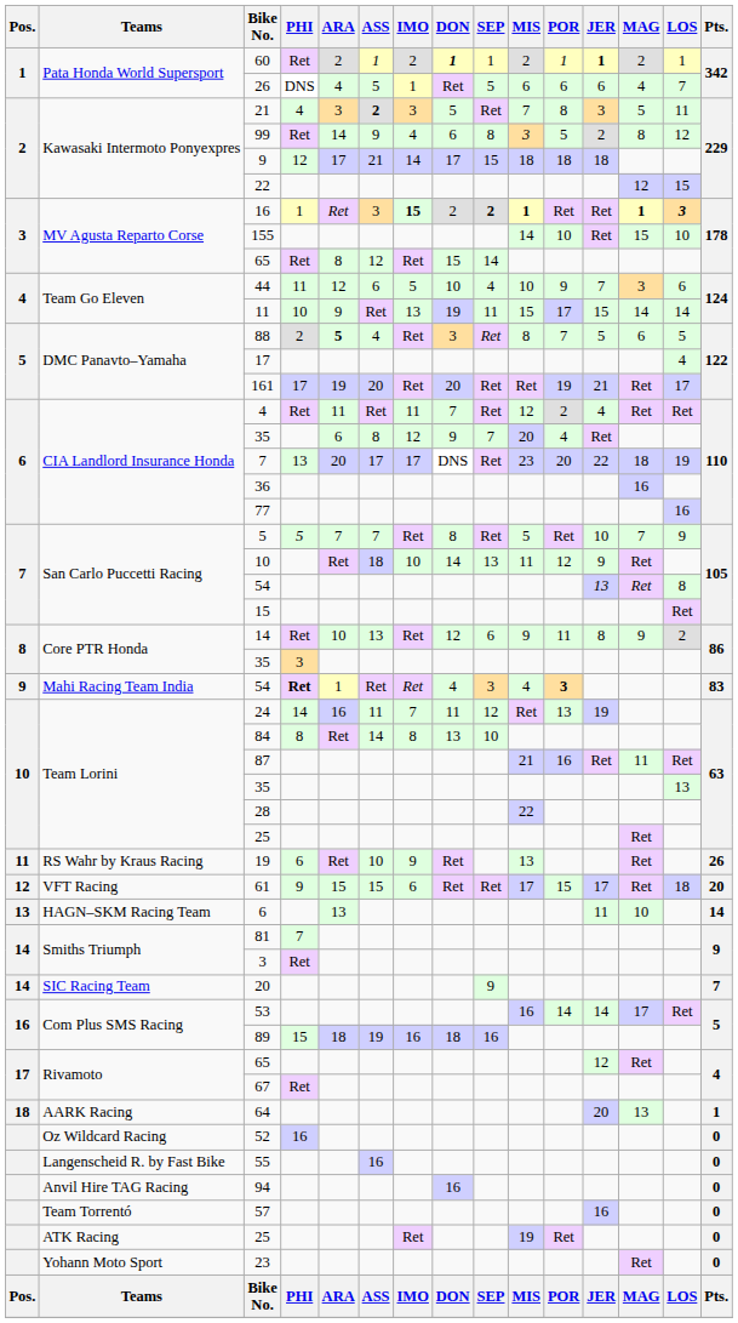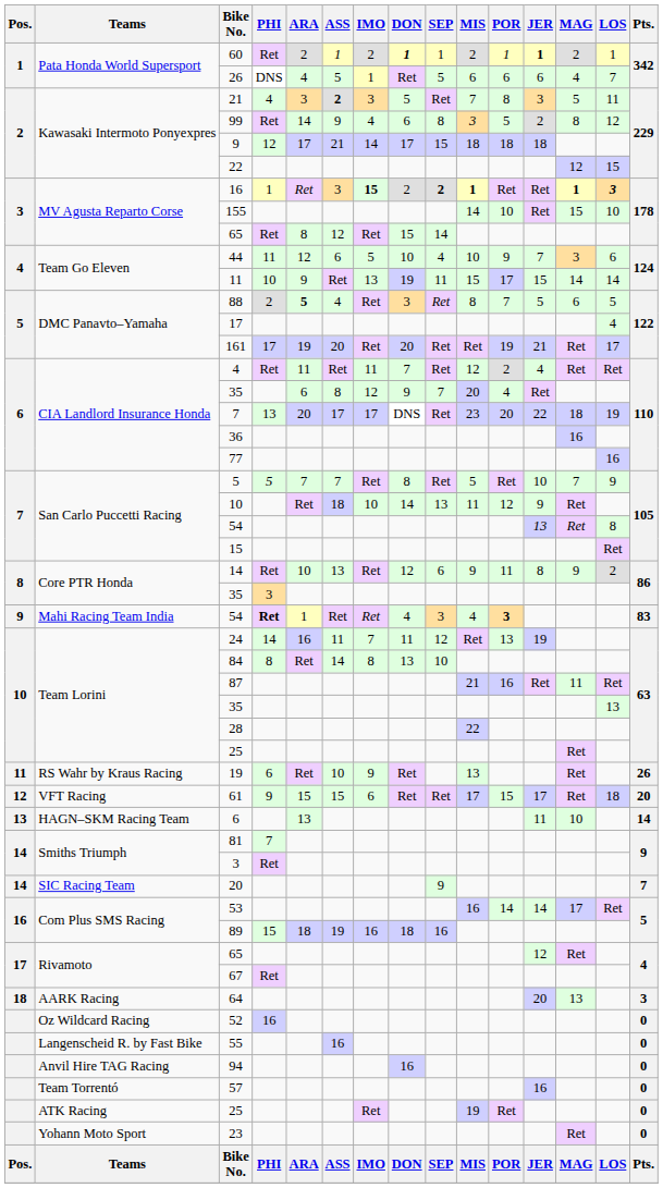 <table class="wikitable" style="font-size:85%; text-align:center;">
 <tr>
 <th>Pos.</th>
 <th>Teams</th>
 <th>Bike<br>No.</th>
 <th><a href='#'>PHI</a><br></th>
 <th><a href='#'>ARA</a><br></th>
 <th><a href='#'>ASS</a><br></th>
 <th><a href='#'>IMO</a><br></th>
 <th><a href='#'>DON</a><br></th>
 <th><a href='#'>SEP</a><br></th>
 <th><a href='#'>MIS</a><br></th>
 <th><a href='#'>POR</a><br></th>
 <th><a href='#'>JER</a><br></th>
 <th><a href='#'>MAG</a><br></th>
 <th><a href='#'>LOS</a><br></th>
 <th>Pts.</th>
 </tr>
 <tr>
 <th rowspan="2">1</th>
 <td rowspan="2" align="left"> <a href='#'>Pata Honda World Supersport</a></td>
 <td>60</td>
 <td style="background:#efcfff;">Ret</td>
 <td style="background:#dfdfdf;">2</td>
 <td style="background:#ffffbf;"><em>1</em></td>
 <td style="background:#dfdfdf;">2</td>
 <td style="background:#ffffbf;"><strong><em>1</em></strong></td>
 <td style="background:#ffffbf;">1</td>
 <td style="background:#dfdfdf;">2</td>
 <td style="background:#ffffbf;"><em>1</em></td>
 <td style="background:#ffffbf;"><strong>1</strong></td>
 <td style="background:#dfdfdf;">2</td>
 <td style="background:#ffffbf;">1</td>
 <th rowspan="2">342</th>
 </tr>
 <tr>
 <td>26</td>
 <td style="background:#ffffff;">DNS</td>
 <td style="background:#dfffdf;">4</td>
 <td style="background:#dfffdf;">5</td>
 <td style="background:#ffffbf;">1</td>
 <td style="background:#efcfff;">Ret</td>
 <td style="background:#dfffdf;">5</td>
 <td style="background:#dfffdf;">6</td>
 <td style="background:#dfffdf;">6</td>
 <td style="background:#dfffdf;">6</td>
 <td style="background:#dfffdf;">4</td>
 <td style="background:#dfffdf;">7</td>
 </tr>
 <tr>
 <th rowspan="4">2</th>
 <td rowspan="4" align="left"> Kawasaki Intermoto Ponyexpres</td>
 <td>21</td>
 <td style="background:#dfffdf;">4</td>
 <td style="background:#ffdf9f;">3</td>
 <td style="background:#dfdfdf;"><strong>2</strong></td>
 <td style="background:#ffdf9f;">3</td>
 <td style="background:#dfffdf;">5</td>
 <td style="background:#efcfff;">Ret</td>
 <td style="background:#dfffdf;">7</td>
 <td style="background:#dfffdf;">8</td>
 <td style="background:#ffdf9f;">3</td>
 <td style="background:#dfffdf;">5</td>
 <td style="background:#dfffdf;">11</td>
 <th rowspan="4">229</th>
 </tr>
 <tr>
 <td>99</td>
 <td style="background:#efcfff;">Ret</td>
 <td style="background:#dfffdf;">14</td>
 <td style="background:#dfffdf;">9</td>
 <td style="background:#dfffdf;">4</td>
 <td style="background:#dfffdf;">6</td>
 <td style="background:#dfffdf;">8</td>
 <td style="background:#ffdf9f;"><em>3</em></td>
 <td style="background:#dfffdf;">5</td>
 <td style="background:#dfdfdf;">2</td>
 <td style="background:#dfffdf;">8</td>
 <td style="background:#dfffdf;">12</td>
 </tr>
 <tr>
 <td>9</td>
 <td style="background:#dfffdf;">12</td>
 <td style="background:#cfcfff;">17</td>
 <td style="background:#cfcfff;">21</td>
 <td style="background:#cfcfff;">14</td>
 <td style="background:#cfcfff;">17</td>
 <td style="background:#cfcfff;">15</td>
 <td style="background:#cfcfff;">18</td>
 <td style="background:#cfcfff;">18</td>
 <td style="background:#cfcfff;">18</td>
 <td></td>
 <td></td>
 </tr>
 <tr>
 <td>22</td>
 <td></td>
 <td></td>
 <td></td>
 <td></td>
 <td></td>
 <td></td>
 <td></td>
 <td></td>
 <td></td>
 <td style="background:#cfcfff;">12</td>
 <td style="background:#cfcfff;">15</td>
 </tr>
 <tr>
 <th rowspan="3">3</th>
 <td rowspan="3" align="left"> <a href='#'>MV Agusta Reparto Corse</a></td>
 <td>16</td>
 <td style="background:#ffffbf;">1</td>
 <td style="background:#efcfff;"><em>Ret</em></td>
 <td style="background:#ffdf9f;">3</td>
 <td style="background:#dfffdf;"><strong>15</strong></td>
 <td style="background:#dfdfdf;">2</td>
 <td style="background:#dfdfdf;"><strong>2</strong></td>
 <td style="background:#ffffbf;"><strong>1</strong></td>
 <td style="background:#efcfff;">Ret</td>
 <td style="background:#efcfff;">Ret</td>
 <td style="background:#ffffbf;"><strong>1</strong></td>
 <td style="background:#ffdf9f;"><strong><em>3</em></strong></td>
 <th rowspan="3">178</th>
 </tr>
 <tr>
 <td>155</td>
 <td></td>
 <td></td>
 <td></td>
 <td></td>
 <td></td>
 <td></td>
 <td style="background:#dfffdf;">14</td>
 <td style="background:#dfffdf;">10</td>
 <td style="background:#efcfff;">Ret</td>
 <td style="background:#dfffdf;">15</td>
 <td style="background:#dfffdf;">10</td>
 </tr>
 <tr>
 <td>65</td>
 <td style="background:#efcfff;">Ret</td>
 <td style="background:#dfffdf;">8</td>
 <td style="background:#dfffdf;">12</td>
 <td style="background:#efcfff;">Ret</td>
 <td style="background:#dfffdf;">15</td>
 <td style="background:#dfffdf;">14</td>
 <td></td>
 <td></td>
 <td></td>
 <td></td>
 <td></td>
 </tr>
 <tr>
 <th rowspan="2">4</th>
 <td rowspan="2" align="left"> Team Go Eleven</td>
 <td>44</td>
 <td style="background:#dfffdf;">11</td>
 <td style="background:#dfffdf;">12</td>
 <td style="background:#dfffdf;">6</td>
 <td style="background:#dfffdf;">5</td>
 <td style="background:#dfffdf;">10</td>
 <td style="background:#dfffdf;">4</td>
 <td style="background:#dfffdf;">10</td>
 <td style="background:#dfffdf;">9</td>
 <td style="background:#dfffdf;">7</td>
 <td style="background:#ffdf9f;">3</td>
 <td style="background:#dfffdf;">6</td>
 <th rowspan="2">124</th>
 </tr>
 <tr>
 <td>11</td>
 <td style="background:#dfffdf;">10</td>
 <td style="background:#dfffdf;">9</td>
 <td style="background:#efcfff;">Ret</td>
 <td style="background:#dfffdf;">13</td>
 <td style="background:#cfcfff;">19</td>
 <td style="background:#dfffdf;">11</td>
 <td style="background:#dfffdf;">15</td>
 <td style="background:#cfcfff;">17</td>
 <td style="background:#dfffdf;">15</td>
 <td style="background:#dfffdf;">14</td>
 <td style="background:#dfffdf;">14</td>
 </tr>
 <tr>
 <th rowspan="3">5</th>
 <td rowspan="3" align="left"> DMC Panavto–Yamaha</td>
 <td>88</td>
 <td style="background:#dfdfdf;">2</td>
 <td style="background:#dfffdf;"><strong>5</strong></td>
 <td style="background:#dfffdf;">4</td>
 <td style="background:#efcfff;">Ret</td>
 <td style="background:#ffdf9f;">3</td>
 <td style="background:#efcfff;"><em>Ret</em></td>
 <td style="background:#dfffdf;">8</td>
 <td style="background:#dfffdf;">7</td>
 <td style="background:#dfffdf;">5</td>
 <td style="background:#dfffdf;">6</td>
 <td style="background:#dfffdf;">5</td>
 <th rowspan="3">122</th>
 </tr>
 <tr>
 <td>17</td>
 <td></td>
 <td></td>
 <td></td>
 <td></td>
 <td></td>
 <td></td>
 <td></td>
 <td></td>
 <td></td>
 <td></td>
 <td style="background:#dfffdf;">4</td>
 </tr>
 <tr>
 <td>161</td>
 <td style="background:#cfcfff;">17</td>
 <td style="background:#cfcfff;">19</td>
 <td style="background:#cfcfff;">20</td>
 <td style="background:#efcfff;">Ret</td>
 <td style="background:#cfcfff;">20</td>
 <td style="background:#efcfff;">Ret</td>
 <td style="background:#efcfff;">Ret</td>
 <td style="background:#cfcfff;">19</td>
 <td style="background:#cfcfff;">21</td>
 <td style="background:#efcfff;">Ret</td>
 <td style="background:#cfcfff;">17</td>
 </tr>
 <tr>
 <th rowspan="5">6</th>
 <td rowspan="5" align="left"> <a href='#'>CIA Landlord Insurance Honda</a></td>
 <td>4</td>
 <td style="background:#efcfff;">Ret</td>
 <td style="background:#dfffdf;">11</td>
 <td style="background:#efcfff;">Ret</td>
 <td style="background:#dfffdf;">11</td>
 <td style="background:#dfffdf;">7</td>
 <td style="background:#efcfff;">Ret</td>
 <td style="background:#dfffdf;">12</td>
 <td style="background:#dfdfdf;">2</td>
 <td style="background:#dfffdf;">4</td>
 <td style="background:#efcfff;">Ret</td>
 <td style="background:#efcfff;">Ret</td>
 <th rowspan="5">110</th>
 </tr>
 <tr>
 <td>35</td>
 <td></td>
 <td style="background:#dfffdf;">6</td>
 <td style="background:#dfffdf;">8</td>
 <td style="background:#dfffdf;">12</td>
 <td style="background:#dfffdf;">9</td>
 <td style="background:#dfffdf;">7</td>
 <td style="background:#cfcfff;">20</td>
 <td style="background:#dfffdf;">4</td>
 <td style="background:#efcfff;">Ret</td>
 <td></td>
 <td></td>
 </tr>
 <tr>
 <td>7</td>
 <td style="background:#dfffdf;">13</td>
 <td style="background:#cfcfff;">20</td>
 <td style="background:#cfcfff;">17</td>
 <td style="background:#cfcfff;">17</td>
 <td style="background:#ffffff;">DNS</td>
 <td style="background:#efcfff;">Ret</td>
 <td style="background:#cfcfff;">23</td>
 <td style="background:#cfcfff;">20</td>
 <td style="background:#cfcfff;">22</td>
 <td style="background:#cfcfff;">18</td>
 <td style="background:#cfcfff;">19</td>
 </tr>
 <tr>
 <td>36</td>
 <td></td>
 <td></td>
 <td></td>
 <td></td>
 <td></td>
 <td></td>
 <td></td>
 <td></td>
 <td></td>
 <td style="background:#cfcfff;">16</td>
 <td></td>
 </tr>
 <tr>
 <td>77</td>
 <td></td>
 <td></td>
 <td></td>
 <td></td>
 <td></td>
 <td></td>
 <td></td>
 <td></td>
 <td></td>
 <td></td>
 <td style="background:#cfcfff;">16</td>
 </tr>
 <tr>
 <th rowspan="4">7</th>
 <td rowspan="4" align="left"> San Carlo Puccetti Racing</td>
 <td>5</td>
 <td style="background:#dfffdf;"><em>5</em></td>
 <td style="background:#dfffdf;">7</td>
 <td style="background:#dfffdf;">7</td>
 <td style="background:#efcfff;">Ret</td>
 <td style="background:#dfffdf;">8</td>
 <td style="background:#efcfff;">Ret</td>
 <td style="background:#dfffdf;">5</td>
 <td style="background:#efcfff;">Ret</td>
 <td style="background:#dfffdf;">10</td>
 <td style="background:#dfffdf;">7</td>
 <td style="background:#dfffdf;">9</td>
 <th rowspan="4">105</th>
 </tr>
 <tr>
 <td>10</td>
 <td></td>
 <td style="background:#efcfff;">Ret</td>
 <td style="background:#cfcfff;">18</td>
 <td style="background:#dfffdf;">10</td>
 <td style="background:#dfffdf;">14</td>
 <td style="background:#dfffdf;">13</td>
 <td style="background:#dfffdf;">11</td>
 <td style="background:#dfffdf;">12</td>
 <td style="background:#dfffdf;">9</td>
 <td style="background:#efcfff;">Ret</td>
 <td></td>
 </tr>
 <tr>
 <td>54</td>
 <td></td>
 <td></td>
 <td></td>
 <td></td>
 <td></td>
 <td></td>
 <td></td>
 <td></td>
 <td style="background:#cfcfff;"><em>13</em></td>
 <td style="background:#efcfff;"><em>Ret</em></td>
 <td style="background:#dfffdf;">8</td>
 </tr>
 <tr>
 <td>15</td>
 <td></td>
 <td></td>
 <td></td>
 <td></td>
 <td></td>
 <td></td>
 <td></td>
 <td></td>
 <td></td>
 <td></td>
 <td style="background:#efcfff;">Ret</td>
 </tr>
 <tr>
 <th rowspan="2">8</th>
 <td rowspan="2" align="left"> Core PTR Honda</td>
 <td>14</td>
 <td style="background:#efcfff;">Ret</td>
 <td style="background:#dfffdf;">10</td>
 <td style="background:#dfffdf;">13</td>
 <td style="background:#efcfff;">Ret</td>
 <td style="background:#dfffdf;">12</td>
 <td style="background:#dfffdf;">6</td>
 <td style="background:#dfffdf;">9</td>
 <td style="background:#dfffdf;">11</td>
 <td style="background:#dfffdf;">8</td>
 <td style="background:#dfffdf;">9</td>
 <td style="background:#dfdfdf;">2</td>
 <th rowspan="2">86</th>
 </tr>
 <tr>
 <td>35</td>
 <td style="background:#ffdf9f;">3</td>
 <td></td>
 <td></td>
 <td></td>
 <td></td>
 <td></td>
 <td></td>
 <td></td>
 <td></td>
 <td></td>
 <td></td>
 </tr>
 <tr>
 <th>9</th>
 <td align="left"> <a href='#'>Mahi Racing Team India</a></td>
 <td>54</td>
 <td style="background:#efcfff;"><strong>Ret</strong></td>
 <td style="background:#ffffbf;">1</td>
 <td style="background:#efcfff;">Ret</td>
 <td style="background:#efcfff;"><em>Ret</em></td>
 <td style="background:#dfffdf;">4</td>
 <td style="background:#ffdf9f;">3</td>
 <td style="background:#dfffdf;">4</td>
 <td style="background:#ffdf9f;"><strong>3</strong></td>
 <td></td>
 <td></td>
 <td></td>
 <th>83</th>
 </tr>
 <tr>
 <th rowspan="6">10</th>
 <td rowspan="6" align="left"> Team Lorini</td>
 <td>24</td>
 <td style="background:#dfffdf;">14</td>
 <td style="background:#cfcfff;">16</td>
 <td style="background:#dfffdf;">11</td>
 <td style="background:#dfffdf;">7</td>
 <td style="background:#dfffdf;">11</td>
 <td style="background:#dfffdf;">12</td>
 <td style="background:#efcfff;">Ret</td>
 <td style="background:#dfffdf;">13</td>
 <td style="background:#cfcfff;">19</td>
 <td></td>
 <td></td>
 <th rowspan="6">63</th>
 </tr>
 <tr>
 <td>84</td>
 <td style="background:#dfffdf;">8</td>
 <td style="background:#efcfff;">Ret</td>
 <td style="background:#dfffdf;">14</td>
 <td style="background:#dfffdf;">8</td>
 <td style="background:#dfffdf;">13</td>
 <td style="background:#dfffdf;">10</td>
 <td></td>
 <td></td>
 <td></td>
 <td></td>
 <td></td>
 </tr>
 <tr>
 <td>87</td>
 <td></td>
 <td></td>
 <td></td>
 <td></td>
 <td></td>
 <td></td>
 <td style="background:#cfcfff;">21</td>
 <td style="background:#cfcfff;">16</td>
 <td style="background:#efcfff;">Ret</td>
 <td style="background:#dfffdf;">11</td>
 <td style="background:#efcfff;">Ret</td>
 </tr>
 <tr>
 <td>35</td>
 <td></td>
 <td></td>
 <td></td>
 <td></td>
 <td></td>
 <td></td>
 <td></td>
 <td></td>
 <td></td>
 <td></td>
 <td style="background:#dfffdf;">13</td>
 </tr>
 <tr>
 <td>28</td>
 <td></td>
 <td></td>
 <td></td>
 <td></td>
 <td></td>
 <td></td>
 <td style="background:#cfcfff;">22</td>
 <td></td>
 <td></td>
 <td></td>
 <td></td>
 </tr>
 <tr>
 <td>25</td>
 <td></td>
 <td></td>
 <td></td>
 <td></td>
 <td></td>
 <td></td>
 <td></td>
 <td></td>
 <td></td>
 <td style="background:#efcfff;">Ret</td>
 <td></td>
 </tr>
 <tr>
 <th>11</th>
 <td align="left"> RS Wahr by Kraus Racing</td>
 <td>19</td>
 <td style="background:#dfffdf;">6</td>
 <td style="background:#efcfff;">Ret</td>
 <td style="background:#dfffdf;">10</td>
 <td style="background:#dfffdf;">9</td>
 <td style="background:#efcfff;">Ret</td>
 <td></td>
 <td style="background:#dfffdf;">13</td>
 <td></td>
 <td></td>
 <td style="background:#efcfff;">Ret</td>
 <td></td>
 <th>26</th>
 </tr>
 <tr>
 <th>12</th>
 <td align="left"> VFT Racing</td>
 <td>61</td>
 <td style="background:#dfffdf;">9</td>
 <td style="background:#dfffdf;">15</td>
 <td style="background:#dfffdf;">15</td>
 <td style="background:#dfffdf;">6</td>
 <td style="background:#efcfff;">Ret</td>
 <td style="background:#efcfff;">Ret</td>
 <td style="background:#cfcfff;">17</td>
 <td style="background:#dfffdf;">15</td>
 <td style="background:#cfcfff;">17</td>
 <td style="background:#efcfff;">Ret</td>
 <td style="background:#cfcfff;">18</td>
 <th>20</th>
 </tr>
 <tr>
 <th>13</th>
 <td align="left"> HAGN–SKM Racing Team</td>
 <td>6</td>
 <td></td>
 <td style="background:#dfffdf;">13</td>
 <td></td>
 <td></td>
 <td></td>
 <td></td>
 <td></td>
 <td></td>
 <td style="background:#dfffdf;">11</td>
 <td style="background:#dfffdf;">10</td>
 <td></td>
 <th>14</th>
 </tr>
 <tr>
 <th rowspan="2">14</th>
 <td rowspan="2" align="left"> Smiths Triumph</td>
 <td>81</td>
 <td style="background:#dfffdf;">7</td>
 <td></td>
 <td></td>
 <td></td>
 <td></td>
 <td></td>
 <td></td>
 <td></td>
 <td></td>
 <td></td>
 <td></td>
 <th rowspan="2">9</th>
 </tr>
 <tr>
 <td>3</td>
 <td style="background:#efcfff;">Ret</td>
 <td></td>
 <td></td>
 <td></td>
 <td></td>
 <td></td>
 <td></td>
 <td></td>
 <td></td>
 <td></td>
 <td></td>
 </tr>
 <tr>
 <th>14</th>
 <td align="left"> <a href='#'>SIC Racing Team</a></td>
 <td>20</td>
 <td></td>
 <td></td>
 <td></td>
 <td></td>
 <td></td>
 <td style="background:#dfffdf;">9</td>
 <td></td>
 <td></td>
 <td></td>
 <td></td>
 <td></td>
 <th>7</th>
 </tr>
 <tr>
 <th rowspan="2">16</th>
 <td rowspan="2" align="left"> Com Plus SMS Racing</td>
 <td>53</td>
 <td></td>
 <td></td>
 <td></td>
 <td></td>
 <td></td>
 <td></td>
 <td style="background:#cfcfff;">16</td>
 <td style="background:#dfffdf;">14</td>
 <td style="background:#dfffdf;">14</td>
 <td style="background:#cfcfff;">17</td>
 <td style="background:#efcfff;">Ret</td>
 <th rowspan="2">5</th>
 </tr>
 <tr>
 <td>89</td>
 <td style="background:#dfffdf;">15</td>
 <td style="background:#cfcfff;">18</td>
 <td style="background:#cfcfff;">19</td>
 <td style="background:#cfcfff;">16</td>
 <td style="background:#cfcfff;">18</td>
 <td style="background:#cfcfff;">16</td>
 <td></td>
 <td></td>
 <td></td>
 <td></td>
 <td></td>
 </tr>
 <tr>
 <th rowspan="2">17</th>
 <td rowspan="2" align="left"> Rivamoto</td>
 <td>65</td>
 <td></td>
 <td></td>
 <td></td>
 <td></td>
 <td></td>
 <td></td>
 <td></td>
 <td></td>
 <td style="background:#dfffdf;">12</td>
 <td style="background:#efcfff;">Ret</td>
 <td></td>
 <th rowspan="2">4</th>
 </tr>
 <tr>
 <td>67</td>
 <td style="background:#efcfff;">Ret</td>
 <td></td>
 <td></td>
 <td></td>
 <td></td>
 <td></td>
 <td></td>
 <td></td>
 <td></td>
 <td></td>
 <td></td>
 </tr>
 <tr>
 <th>18</th>
 <td align="left"> AARK Racing</td>
 <td>64</td>
 <td></td>
 <td></td>
 <td></td>
 <td></td>
 <td></td>
 <td></td>
 <td></td>
 <td></td>
 <td style="background:#cfcfff;">20</td>
 <td style="background:#dfffdf;">13</td>
 <td></td>
-<th>1</th>
+<th>3</th>
 </tr>
 <tr>
 <th></th>
 <td align="left"> Oz Wildcard Racing</td>
 <td>52</td>
 <td style="background:#cfcfff;">16</td>
 <td></td>
 <td></td>
 <td></td>
 <td></td>
 <td></td>
 <td></td>
 <td></td>
 <td></td>
 <td></td>
 <td></td>
 <th>0</th>
 </tr>
 <tr>
 <th></th>
 <td align="left"> Langenscheid R. by Fast Bike</td>
 <td>55</td>
 <td></td>
 <td></td>
 <td style="background:#cfcfff;">16</td>
 <td></td>
 <td></td>
 <td></td>
 <td></td>
 <td></td>
 <td></td>
 <td></td>
 <td></td>
 <th>0</th>
 </tr>
 <tr>
 <th></th>
 <td align="left"> Anvil Hire TAG Racing</td>
 <td>94</td>
 <td></td>
 <td></td>
 <td></td>
 <td></td>
 <td style="background:#cfcfff;">16</td>
 <td></td>
 <td></td>
 <td></td>
 <td></td>
 <td></td>
 <td></td>
 <th>0</th>
 </tr>
 <tr>
 <th></th>
 <td align="left"> Team Torrentó</td>
 <td>57</td>
 <td></td>
 <td></td>
 <td></td>
 <td></td>
 <td></td>
 <td></td>
 <td></td>
 <td></td>
 <td style="background:#cfcfff;">16</td>
 <td></td>
 <td></td>
 <th>0</th>
 </tr>
 <tr>
 <th></th>
 <td align="left"> ATK Racing</td>
 <td>25</td>
 <td></td>
 <td></td>
 <td></td>
 <td style="background:#efcfff;">Ret</td>
 <td></td>
 <td></td>
 <td style="background:#cfcfff;">19</td>
 <td style="background:#efcfff;">Ret</td>
 <td></td>
 <td></td>
 <td></td>
 <th>0</th>
 </tr>
 <tr>
 <th></th>
 <td align="left"> Yohann Moto Sport</td>
 <td>23</td>
 <td></td>
 <td></td>
 <td></td>
 <td></td>
 <td></td>
 <td></td>
 <td></td>
 <td></td>
 <td></td>
 <td style="background:#efcfff;">Ret</td>
 <td></td>
 <th>0</th>
 </tr>
 <tr>
 <th>Pos.</th>
 <th>Teams</th>
 <th>Bike<br>No.</th>
 <th><a href='#'>PHI</a><br></th>
 <th><a href='#'>ARA</a><br></th>
 <th><a href='#'>ASS</a><br></th>
 <th><a href='#'>IMO</a><br></th>
 <th><a href='#'>DON</a><br></th>
 <th><a href='#'>SEP</a><br></th>
 <th><a href='#'>MIS</a><br></th>
 <th><a href='#'>POR</a><br></th>
 <th><a href='#'>JER</a><br></th>
 <th><a href='#'>MAG</a><br></th>
 <th><a href='#'>LOS</a><br></th>
 <th>Pts.</th>
 </tr>
 <tr>
 </tr>
 </table>
